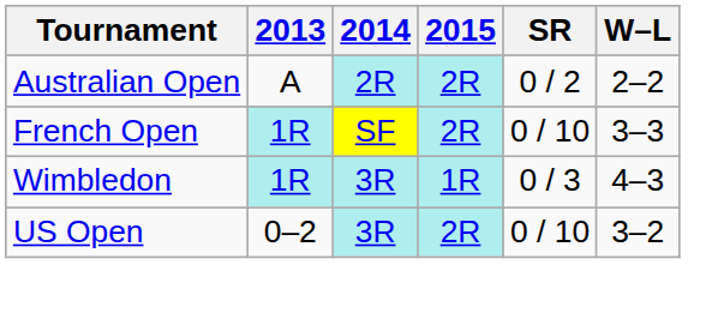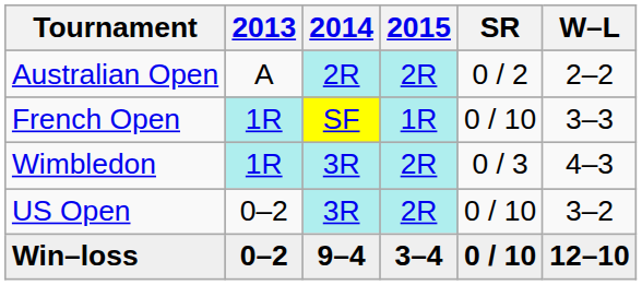 <table class="wikitable nowrap" style="text-align:center">
 <tr>
 <th>Tournament</th>
 <th><a href='#'>2013</a></th>
 <th><a href='#'>2014</a></th>
 <th><a href='#'>2015</a></th>
 <th>SR</th>
 <th>W–L</th>
 </tr>
 <tr>
 <td align=left><a href='#'>Australian Open</a></td>
 <td>A</td>
 <td bgcolor=afeeee><a href='#'>2R</a></td>
 <td bgcolor=afeeee><a href='#'>2R</a></td>
 <td>0 / 2</td>
 <td>2–2</td>
 </tr>
 <tr>
 <td align=left><a href='#'>French Open</a></td>
 <td bgcolor=afeeee><a href='#'>1R</a></td>
 <td bgcolor=yellow><a href='#'>SF</a></td>
-<td bgcolor=afeeee><a href='#'>2R</a></td>
+<td bgcolor=afeeee><a href='#'>1R</a></td>
 <td>0 / 10</td>
 <td>3–3</td>
 </tr>
 <tr>
 <td align=left><a href='#'>Wimbledon</a></td>
 <td bgcolor=afeeee><a href='#'>1R</a></td>
 <td bgcolor=afeeee><a href='#'>3R</a></td>
-<td bgcolor=afeeee><a href='#'>1R</a></td>
+<td bgcolor=afeeee><a href='#'>2R</a></td>
 <td>0 / 3</td>
 <td>4–3</td>
 </tr>
 <tr>
 <td align=left><a href='#'>US Open</a></td>
 <td>0–2</td>
 <td bgcolor=afeeee><a href='#'>3R</a></td>
 <td bgcolor=afeeee><a href='#'>2R</a></td>
 <td>0 / 10</td>
 <td>3–2</td>
 </tr>
+<tr style=font-weight:bold;background:#efefef>
+<td style=text-align:left>Win–loss</td>
+<td>0–2</td>
+<td>9–4</td>
+<td>3–4</td>
+<td>0 / 10</td>
+<td>12–10</td>
+</tr>
 </table>
